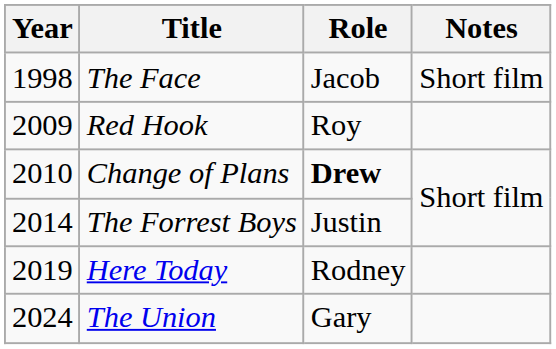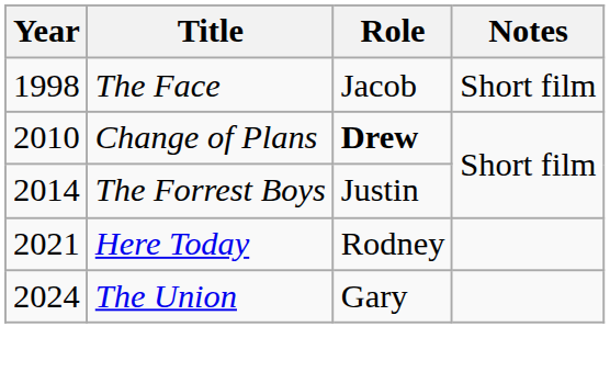 <table class="wikitable sortable">
 <tr>
 <th>Year</th>
 <th>Title</th>
 <th>Role</th>
 <th>Notes</th>
 </tr>
 <tr>
 <td>1998</td>
 <td><em>The Face</em></td>
 <td>Jacob</td>
 <td>Short film</td>
 </tr>
 <tr>
-<td>2009</td>
-<td><em>Red Hook</em></td>
-<td>Roy</td>
-<td></td>
-</tr>
-<tr>
 <td>2010</td>
 <td><em>Change of Plans</em></td>
 <td><strong>Drew</strong></td>
 <td rowspan="2">Short film</td>
 </tr>
 <tr>
 <td>2014</td>
 <td><em>The Forrest Boys</em></td>
 <td>Justin</td>
 </tr>
 <tr>
-<td>2019</td>
+<td>2021</td>
 <td><em><a href='#'>Here Today</a></em></td>
 <td>Rodney</td>
 <td></td>
 </tr>
 <tr>
 <td>2024</td>
 <td><em><a href='#'>The Union</a></em></td>
 <td>Gary</td>
 <td></td>
 </tr>
 </table>
